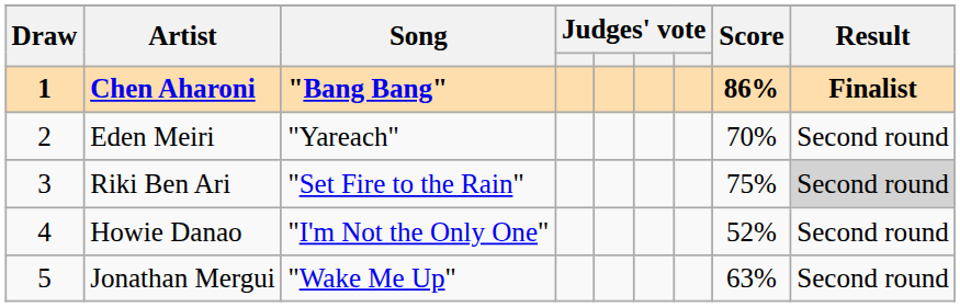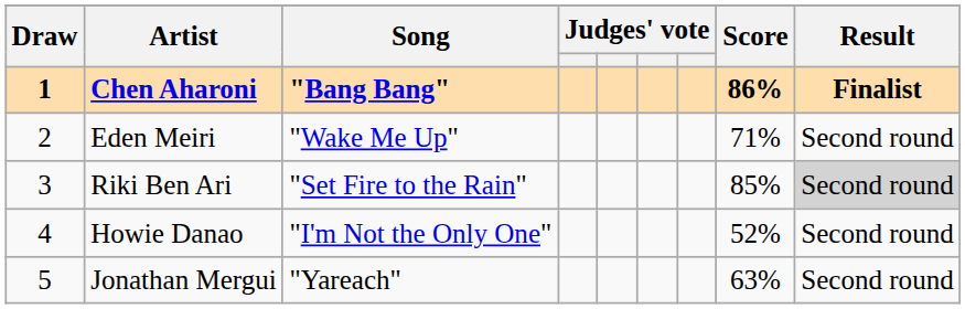 <table class="sortable wikitable" style="margin: 1em auto 1em auto; text-align:center; font-size:90%; line-height:18px;">
 <tr>
 </tr>
 <tr>
 <th rowspan="2">Draw</th>
 <th rowspan="2">Artist</th>
 <th rowspan="2">Song</th>
 <th colspan="4" class="unsortable">Judges' vote</th>
 <th rowspan="2">Score</th>
 <th rowspan="2">Result</th>
 </tr>
 <tr>
 <th class="unsortable"></th>
 <th class="unsortable"></th>
 <th class="unsortable"></th>
 <th class="unsortable"></th>
 </tr>
 <tr style="font-weight:bold; background:#FFDEAD;">
 <td>1</td>
 <td align="left"><a href='#'>Chen Aharoni</a></td>
 <td align="left">"<a href='#'>Bang Bang</a>"</td>
 <td></td>
 <td></td>
 <td></td>
 <td></td>
 <td>86%</td>
 <td>Finalist</td>
 </tr>
 <tr>
 <td>2</td>
 <td align="left">Eden Meiri</td>
-<td align="left">"Yareach"</td>
+<td align="left">"<a href='#'>Wake Me Up</a>"</td>
 <td></td>
 <td></td>
 <td></td>
 <td></td>
-<td>70%</td>
+<td>71%</td>
 <td>Second round</td>
 </tr>
 <tr>
 <td>3</td>
 <td align="left">Riki Ben Ari</td>
 <td align="left">"<a href='#'>Set Fire to the Rain</a>"</td>
 <td></td>
 <td></td>
 <td></td>
 <td></td>
-<td>75%</td>
+<td>85%</td>
 <td style="background: lightgrey;">Second round</td>
 </tr>
 <tr>
 <td>4</td>
 <td align="left">Howie Danao</td>
 <td align="left">"<a href='#'>I'm Not the Only One</a>"</td>
 <td></td>
 <td></td>
 <td></td>
 <td></td>
 <td>52%</td>
 <td>Second round</td>
 </tr>
 <tr>
 <td>5</td>
 <td align="left">Jonathan Mergui</td>
-<td align="left">"<a href='#'>Wake Me Up</a>"</td>
+<td align="left">"Yareach"</td>
 <td></td>
 <td></td>
 <td></td>
 <td></td>
 <td>63%</td>
 <td>Second round</td>
 </tr>
 </table>
